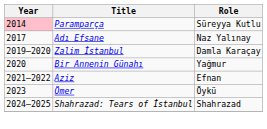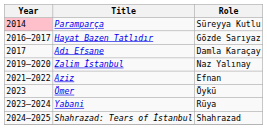 <table class="wikitable">
 <tr>
 <th>Year</th>
 <th>Title</th>
 <th>Role</th>
 </tr>
 <tr>
 <td style="background: pink;">2014</td>
 <td><em><a href='#'>Paramparça</a></em></td>
 <td>Süreyya Kutlu</td>
 </tr>
 <tr>
+<td>2016–2017</td>
+<td><em><a href='#'>Hayat Bazen Tatlıdır</a></em></td>
+<td>Gözde Sarıyaz</td>
+</tr>
+<tr>
 <td>2017</td>
 <td><em><a href='#'>Adı Efsane</a></em></td>
-<td>Naz Yalınay</td>
+<td>Damla Karaçay</td>
 </tr>
 <tr>
 <td>2019–2020</td>
 <td><em><a href='#'>Zalim İstanbul</a></em></td>
-<td>Damla Karaçay</td>
-</tr>
-<tr>
-<td>2020</td>
-<td><em><a href='#'>Bir Annenin Günahı</a></em></td>
-<td>Yağmur</td>
+<td>Naz Yalınay</td>
 </tr>
 <tr>
 <td>2021–2022</td>
 <td><em><a href='#'>Aziz</a></em></td>
 <td>Efnan</td>
 </tr>
 <tr>
 <td>2023</td>
 <td><em><a href='#'>Ömer</a></em></td>
 <td>Öykü</td>
 </tr>
 <tr>
+<td>2023–2024</td>
+<td><em><a href='#'>Yabani</a></em></td>
+<td>Rüya</td>
+</tr>
+<tr>
 <td>2024–2025</td>
 <td><em>Shahrazad: Tears of İstanbul</em></td>
 <td>Shahrazad</td>
 </tr>
 <tr>
 </tr>
 </table>
